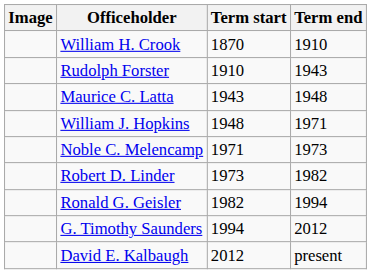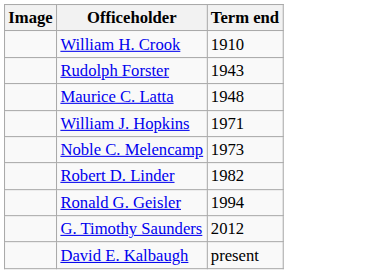 <table class="wikitable">
 <tr>
 <th>Image</th>
 <th>Officeholder</th>
-<th>Term start</th>
 <th>Term end</th>
 </tr>
 <tr>
 <td></td>
 <td><a href='#'>William H. Crook</a></td>
-<td>1870</td>
 <td>1910</td>
 </tr>
 <tr>
 <td></td>
 <td><a href='#'>Rudolph Forster</a></td>
-<td>1910</td>
 <td>1943</td>
 </tr>
 <tr>
 <td></td>
 <td><a href='#'>Maurice C. Latta</a></td>
-<td>1943</td>
 <td>1948</td>
 </tr>
 <tr>
 <td></td>
 <td><a href='#'>William J. Hopkins</a></td>
-<td>1948</td>
 <td>1971</td>
 </tr>
 <tr>
 <td></td>
 <td><a href='#'>Noble C. Melencamp</a></td>
-<td>1971</td>
 <td>1973</td>
 </tr>
 <tr>
 <td></td>
 <td><a href='#'>Robert D. Linder</a></td>
-<td>1973</td>
 <td>1982</td>
 </tr>
 <tr>
 <td></td>
 <td><a href='#'>Ronald G. Geisler</a></td>
-<td>1982</td>
 <td>1994</td>
 </tr>
 <tr>
 <td></td>
 <td><a href='#'>G. Timothy Saunders</a></td>
-<td>1994</td>
 <td>2012</td>
 </tr>
 <tr>
 <td></td>
 <td><a href='#'>David E. Kalbaugh</a></td>
-<td>2012</td>
 <td>present</td>
 </tr>
 </table>
